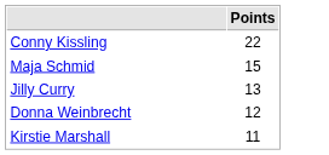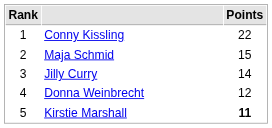 <table cellspacing="1" cellpadding="3" style="border:1px solid #AAAAAA;font-size:86%">
 <tr bgcolor="#E4E4E4">
+<th style="border-bottom:1px solid #AAAAAA" width=10>Rank</th>
 <th style="border-bottom:1px solid #AAAAAA" width=200></th>
 <th style="border-bottom:1px solid #AAAAAA" width=20>Points</th>
 </tr>
 <tr>
+<td align="center">1</td>
 <td> <a href='#'>Conny Kissling</a></td>
 <td align=center>22</td>
 </tr>
 <tr>
+<td align="center">2</td>
 <td> <a href='#'>Maja Schmid</a></td>
 <td align=center>15</td>
 </tr>
 <tr>
+<td align="center">3</td>
 <td> <a href='#'>Jilly Curry</a></td>
-<td align=center>13</td>
+<td align=center>14</td>
 </tr>
 <tr>
+<td align="center">4</td>
 <td> <a href='#'>Donna Weinbrecht</a></td>
 <td align=center>12</td>
 </tr>
 <tr>
+<td align="center">5</td>
 <td> <a href='#'>Kirstie Marshall</a></td>
-<td align=center>11</td>
+<td align=center><strong>11</strong></td>
 </tr>
 </table>
